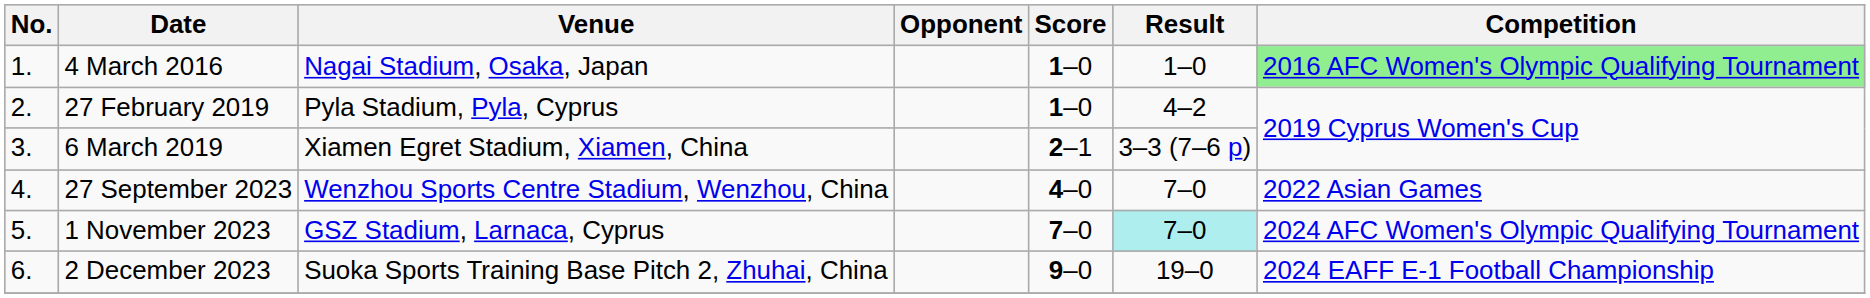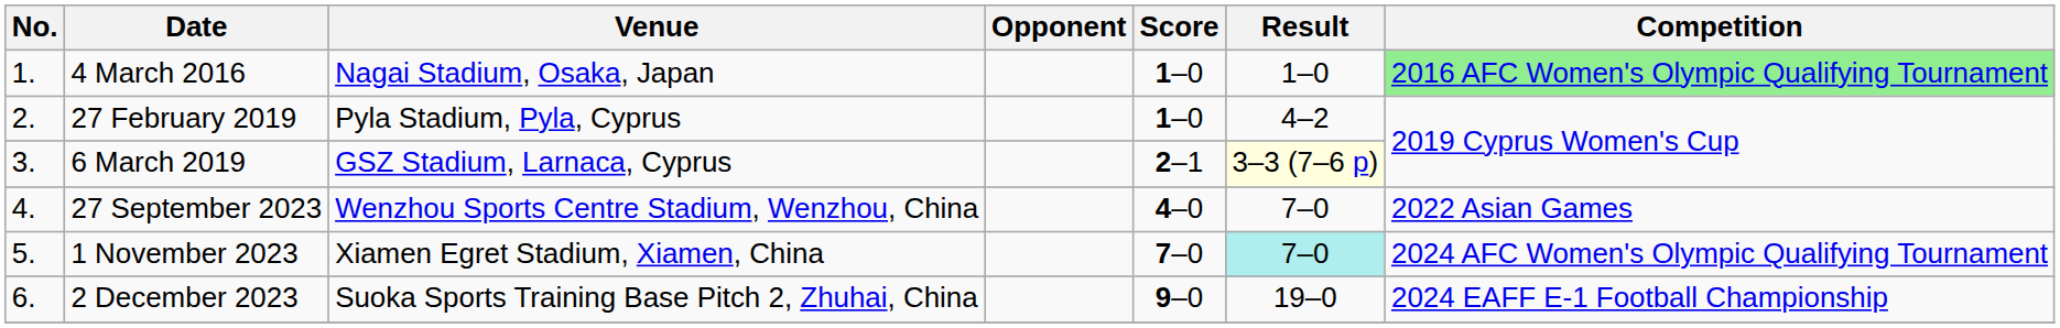 <table class="wikitable">
 <tr>
 <th>No.</th>
 <th>Date</th>
 <th>Venue</th>
 <th>Opponent</th>
 <th>Score</th>
 <th>Result</th>
 <th>Competition</th>
 </tr>
 <tr>
 <td>1.</td>
 <td>4 March 2016</td>
 <td><a href='#'>Nagai Stadium</a>, <a href='#'>Osaka</a>, Japan</td>
 <td></td>
 <td align=center><strong>1</strong>–0</td>
 <td align=center>1–0</td>
 <td style="background: lightgreen;"><a href='#'>2016 AFC Women's Olympic Qualifying Tournament</a></td>
 </tr>
 <tr>
 <td>2.</td>
 <td>27 February 2019</td>
 <td>Pyla Stadium, <a href='#'>Pyla</a>, Cyprus</td>
 <td></td>
 <td align=center><strong>1</strong>–0</td>
 <td align=center>4–2</td>
 <td rowspan=2><a href='#'>2019 Cyprus Women's Cup</a></td>
 </tr>
 <tr>
 <td>3.</td>
 <td>6 March 2019</td>
-<td>Xiamen Egret Stadium, <a href='#'>Xiamen</a>, China</td>
+<td><a href='#'>GSZ Stadium</a>, <a href='#'>Larnaca</a>, Cyprus</td>
 <td></td>
 <td align=center><strong>2</strong>–1</td>
-<td align=center>3–3  (7–6 <a href='#'>p</a>)</td>
+<td align=center style="background: lightyellow;">3–3  (7–6 <a href='#'>p</a>)</td>
 </tr>
 <tr>
 <td>4.</td>
 <td>27 September 2023</td>
 <td><a href='#'>Wenzhou Sports Centre Stadium</a>, <a href='#'>Wenzhou</a>, China</td>
 <td></td>
 <td align=center><strong>4</strong>–0</td>
 <td align=center>7–0</td>
 <td><a href='#'>2022 Asian Games</a></td>
 </tr>
 <tr>
 <td>5.</td>
 <td>1 November 2023</td>
-<td><a href='#'>GSZ Stadium</a>, <a href='#'>Larnaca</a>, Cyprus</td>
+<td>Xiamen Egret Stadium, <a href='#'>Xiamen</a>, China</td>
 <td></td>
 <td align="center"><strong>7</strong>–0</td>
 <td align="center" style="background: paleturquoise;">7–0</td>
 <td><a href='#'>2024 AFC Women's Olympic Qualifying Tournament</a></td>
 </tr>
 <tr>
 <td>6.</td>
 <td>2 December 2023</td>
 <td>Suoka Sports Training Base Pitch 2, <a href='#'>Zhuhai</a>, China</td>
 <td></td>
 <td align=center><strong>9</strong>–0</td>
 <td align=center>19–0</td>
 <td><a href='#'>2024 EAFF E-1 Football Championship</a></td>
 </tr>
 <tr>
 </tr>
 </table>
